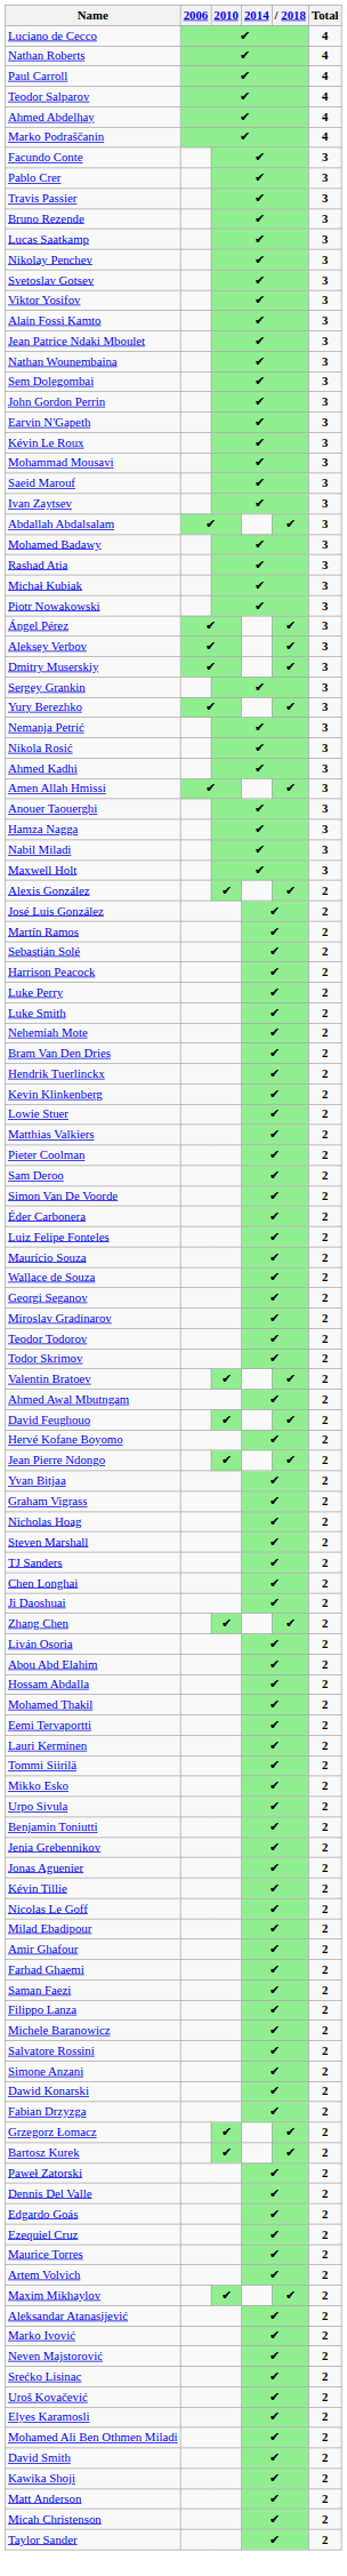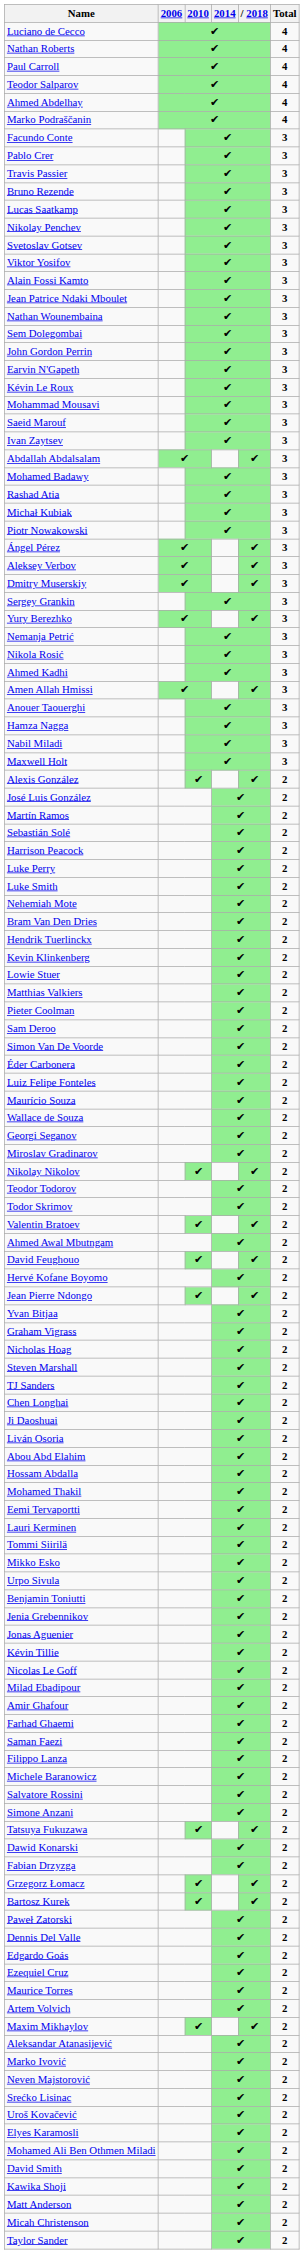 <table class="wikitable sortable" style="font-size: 90%;">
 <tr>
 <th>Name</th>
 <th> <a href='#'>2006</a></th>
 <th> <a href='#'>2010</a></th>
 <th> <a href='#'>2014</a></th>
 <th>/ <a href='#'>2018</a></th>
 <th>Total</th>
 </tr>
 <tr>
 <td> <a href='#'>Luciano de Cecco</a></td>
 <td colspan=4 style = "background:lightgreen; text-align:center;">✔</td>
 <td align="center"><strong>4</strong></td>
 </tr>
 <tr>
 <td> <a href='#'>Nathan Roberts</a></td>
 <td colspan=4 style = "background:lightgreen; text-align:center;">✔</td>
 <td align="center"><strong>4</strong></td>
 </tr>
 <tr>
 <td> <a href='#'>Paul Carroll</a></td>
 <td colspan=4 style = "background:lightgreen; text-align:center;">✔</td>
 <td align="center"><strong>4</strong></td>
 </tr>
 <tr>
 <td> <a href='#'>Teodor Salparov</a></td>
 <td colspan=4 style = "background:lightgreen; text-align:center;">✔</td>
 <td align="center"><strong>4</strong></td>
 </tr>
 <tr>
 <td> <a href='#'>Ahmed Abdelhay</a></td>
 <td colspan=4 style = "background:lightgreen; text-align:center;">✔</td>
 <td align="center"><strong>4</strong></td>
 </tr>
 <tr>
 <td> <a href='#'>Marko Podraščanin</a></td>
 <td colspan=4 style = "background:lightgreen; text-align:center;">✔</td>
 <td align="center"><strong>4</strong></td>
 </tr>
 <tr>
 <td> <a href='#'>Facundo Conte</a></td>
 <td></td>
 <td colspan=3 style = "background:lightgreen; text-align:center;">✔</td>
 <td align="center"><strong>3</strong></td>
 </tr>
 <tr>
 <td> <a href='#'>Pablo Crer</a></td>
 <td></td>
 <td colspan=3 style = "background:lightgreen; text-align:center;">✔</td>
 <td align="center"><strong>3</strong></td>
 </tr>
 <tr>
 <td> <a href='#'>Travis Passier</a></td>
 <td></td>
 <td colspan=3 style = "background:lightgreen; text-align:center;">✔</td>
 <td align="center"><strong>3</strong></td>
 </tr>
 <tr>
 <td> <a href='#'>Bruno Rezende</a></td>
 <td></td>
 <td colspan=3 style = "background:lightgreen; text-align:center;">✔</td>
 <td align="center"><strong>3</strong></td>
 </tr>
 <tr>
 <td> <a href='#'>Lucas Saatkamp</a></td>
 <td></td>
 <td colspan=3 style = "background:lightgreen; text-align:center;">✔</td>
 <td align="center"><strong>3</strong></td>
 </tr>
 <tr>
 <td> <a href='#'>Nikolay Penchev</a></td>
 <td></td>
 <td colspan=3 style = "background:lightgreen; text-align:center;">✔</td>
 <td align="center"><strong>3</strong></td>
 </tr>
 <tr>
 <td> <a href='#'>Svetoslav Gotsev</a></td>
 <td></td>
 <td colspan=3 style = "background:lightgreen; text-align:center;">✔</td>
 <td align="center"><strong>3</strong></td>
 </tr>
 <tr>
 <td> <a href='#'>Viktor Yosifov</a></td>
 <td></td>
 <td colspan=3 style = "background:lightgreen; text-align:center;">✔</td>
 <td align="center"><strong>3</strong></td>
 </tr>
 <tr>
 <td> <a href='#'>Alain Fossi Kamto</a></td>
 <td></td>
 <td colspan=3 style = "background:lightgreen; text-align:center;">✔</td>
 <td align="center"><strong>3</strong></td>
 </tr>
 <tr>
 <td> <a href='#'>Jean Patrice Ndaki Mboulet</a></td>
 <td></td>
 <td colspan=3 style = "background:lightgreen; text-align:center;">✔</td>
 <td align="center"><strong>3</strong></td>
 </tr>
 <tr>
 <td> <a href='#'>Nathan Wounembaina</a></td>
 <td></td>
 <td colspan=3 style = "background:lightgreen; text-align:center;">✔</td>
 <td align="center"><strong>3</strong></td>
 </tr>
 <tr>
 <td> <a href='#'>Sem Dolegombai</a></td>
 <td></td>
 <td colspan=3 style = "background:lightgreen; text-align:center;">✔</td>
 <td align="center"><strong>3</strong></td>
 </tr>
 <tr>
 <td> <a href='#'>John Gordon Perrin</a></td>
 <td></td>
 <td colspan=3 style = "background:lightgreen; text-align:center;">✔</td>
 <td align="center"><strong>3</strong></td>
 </tr>
 <tr>
 <td> <a href='#'>Earvin N'Gapeth</a></td>
 <td></td>
 <td colspan=3 style = "background:lightgreen; text-align:center;">✔</td>
 <td align="center"><strong>3</strong></td>
 </tr>
 <tr>
 <td> <a href='#'>Kévin Le Roux</a></td>
 <td></td>
 <td colspan=3 style = "background:lightgreen; text-align:center;">✔</td>
 <td align="center"><strong>3</strong></td>
 </tr>
 <tr>
 <td> <a href='#'>Mohammad Mousavi</a></td>
 <td></td>
 <td colspan=3 style = "background:lightgreen; text-align:center;">✔</td>
 <td align="center"><strong>3</strong></td>
 </tr>
 <tr>
 <td> <a href='#'>Saeid Marouf</a></td>
 <td></td>
 <td colspan=3 style = "background:lightgreen; text-align:center;">✔</td>
 <td align="center"><strong>3</strong></td>
 </tr>
 <tr>
 <td> <a href='#'>Ivan Zaytsev</a></td>
 <td></td>
 <td colspan=3 style = "background:lightgreen; text-align:center;">✔</td>
 <td align="center"><strong>3</strong></td>
 </tr>
 <tr>
 <td> <a href='#'>Abdallah Abdalsalam</a></td>
 <td colspan=2 style = "background:lightgreen; text-align:center;">✔</td>
 <td></td>
 <td style = "background:lightgreen; text-align:center;">✔</td>
 <td align="center"><strong>3</strong></td>
 </tr>
 <tr>
 <td> <a href='#'>Mohamed Badawy</a></td>
 <td></td>
 <td colspan=3 style = "background:lightgreen; text-align:center;">✔</td>
 <td align="center"><strong>3</strong></td>
 </tr>
 <tr>
 <td> <a href='#'>Rashad Atia</a></td>
 <td></td>
 <td colspan=3 style = "background:lightgreen; text-align:center;">✔</td>
 <td align="center"><strong>3</strong></td>
 </tr>
 <tr>
 <td> <a href='#'>Michał Kubiak</a></td>
 <td></td>
 <td colspan=3 style = "background:lightgreen; text-align:center;">✔</td>
 <td align="center"><strong>3</strong></td>
 </tr>
 <tr>
 <td> <a href='#'>Piotr Nowakowski</a></td>
 <td></td>
 <td colspan=3 style = "background:lightgreen; text-align:center;">✔</td>
 <td align="center"><strong>3</strong></td>
 </tr>
 <tr>
 <td> <a href='#'>Ángel Pérez</a></td>
 <td colspan=2 style = "background:lightgreen; text-align:center;">✔</td>
 <td></td>
 <td style = "background:lightgreen; text-align:center;">✔</td>
 <td align="center"><strong>3</strong></td>
 </tr>
 <tr>
 <td> <a href='#'>Aleksey Verbov</a></td>
 <td colspan=2 style = "background:lightgreen; text-align:center;">✔</td>
 <td></td>
 <td style = "background:lightgreen; text-align:center;">✔</td>
 <td align="center"><strong>3</strong></td>
 </tr>
 <tr>
 <td> <a href='#'>Dmitry Muserskiy</a></td>
 <td colspan=2 style = "background:lightgreen; text-align:center;">✔</td>
 <td></td>
 <td style = "background:lightgreen; text-align:center;">✔</td>
 <td align="center"><strong>3</strong></td>
 </tr>
 <tr>
 <td> <a href='#'>Sergey Grankin</a></td>
 <td></td>
 <td colspan=3 style = "background:lightgreen; text-align:center;">✔</td>
 <td align="center"><strong>3</strong></td>
 </tr>
 <tr>
 <td> <a href='#'>Yury Berezhko</a></td>
 <td colspan=2 style = "background:lightgreen; text-align:center;">✔</td>
 <td></td>
 <td style = "background:lightgreen; text-align:center;">✔</td>
 <td align="center"><strong>3</strong></td>
 </tr>
 <tr>
 <td> <a href='#'>Nemanja Petrić</a></td>
 <td></td>
 <td colspan=3 style = "background:lightgreen; text-align:center;">✔</td>
 <td align="center"><strong>3</strong></td>
 </tr>
 <tr>
 <td> <a href='#'>Nikola Rosić</a></td>
 <td></td>
 <td colspan=3 style = "background:lightgreen; text-align:center;">✔</td>
 <td align="center"><strong>3</strong></td>
 </tr>
 <tr>
 <td> <a href='#'>Ahmed Kadhi</a></td>
 <td></td>
 <td colspan=3 style = "background:lightgreen; text-align:center;">✔</td>
 <td align="center"><strong>3</strong></td>
 </tr>
 <tr>
 <td> <a href='#'>Amen Allah Hmissi</a></td>
 <td colspan=2 style = "background:lightgreen; text-align:center;">✔</td>
 <td></td>
 <td style = "background:lightgreen; text-align:center;">✔</td>
 <td align="center"><strong>3</strong></td>
 </tr>
 <tr>
 <td> <a href='#'>Anouer Taouerghi</a></td>
 <td></td>
 <td colspan=3 style = "background:lightgreen; text-align:center;">✔</td>
 <td align="center"><strong>3</strong></td>
 </tr>
 <tr>
 <td> <a href='#'>Hamza Nagga</a></td>
 <td></td>
 <td colspan=3 style = "background:lightgreen; text-align:center;">✔</td>
 <td align="center"><strong>3</strong></td>
 </tr>
 <tr>
 <td> <a href='#'>Nabil Miladi</a></td>
 <td></td>
 <td colspan=3 style = "background:lightgreen; text-align:center;">✔</td>
 <td align="center"><strong>3</strong></td>
 </tr>
 <tr>
 <td> <a href='#'>Maxwell Holt</a></td>
 <td></td>
 <td colspan=3 style = "background:lightgreen; text-align:center;">✔</td>
 <td align="center"><strong>3</strong></td>
 </tr>
 <tr>
 <td> <a href='#'>Alexis González</a></td>
 <td></td>
 <td style = "background:lightgreen; text-align:center;">✔</td>
 <td></td>
 <td style = "background:lightgreen; text-align:center;">✔</td>
 <td align="center"><strong>2</strong></td>
 </tr>
 <tr>
 <td> <a href='#'>José Luis González</a></td>
 <td colspan=2></td>
 <td colspan=2 style = "background:lightgreen; text-align:center;">✔</td>
 <td align="center"><strong>2</strong></td>
 </tr>
 <tr>
 <td> <a href='#'>Martín Ramos</a></td>
 <td colspan=2></td>
 <td colspan=2 style = "background:lightgreen; text-align:center;">✔</td>
 <td align="center"><strong>2</strong></td>
 </tr>
 <tr>
 <td> <a href='#'>Sebastián Solé</a></td>
 <td colspan=2></td>
 <td colspan=2 style = "background:lightgreen; text-align:center;">✔</td>
 <td align="center"><strong>2</strong></td>
 </tr>
 <tr>
 <td> <a href='#'>Harrison Peacock</a></td>
 <td colspan=2></td>
 <td colspan=2 style = "background:lightgreen; text-align:center;">✔</td>
 <td align="center"><strong>2</strong></td>
 </tr>
 <tr>
 <td> <a href='#'>Luke Perry</a></td>
 <td colspan=2></td>
 <td colspan=2 style = "background:lightgreen; text-align:center;">✔</td>
 <td align="center"><strong>2</strong></td>
 </tr>
 <tr>
 <td> <a href='#'>Luke Smith</a></td>
 <td colspan=2></td>
 <td colspan=2 style = "background:lightgreen; text-align:center;">✔</td>
 <td align="center"><strong>2</strong></td>
 </tr>
 <tr>
 <td> <a href='#'>Nehemiah Mote</a></td>
 <td colspan=2></td>
 <td colspan=2 style = "background:lightgreen; text-align:center;">✔</td>
 <td align="center"><strong>2</strong></td>
 </tr>
 <tr>
 <td> <a href='#'>Bram Van Den Dries</a></td>
 <td colspan=2></td>
 <td colspan=2 style = "background:lightgreen; text-align:center;">✔</td>
 <td align="center"><strong>2</strong></td>
 </tr>
 <tr>
 <td> <a href='#'>Hendrik Tuerlinckx</a></td>
 <td colspan=2></td>
 <td colspan=2 style = "background:lightgreen; text-align:center;">✔</td>
 <td align="center"><strong>2</strong></td>
 </tr>
 <tr>
 <td> <a href='#'>Kevin Klinkenberg</a></td>
 <td colspan=2></td>
 <td colspan=2 style = "background:lightgreen; text-align:center;">✔</td>
 <td align="center"><strong>2</strong></td>
 </tr>
 <tr>
 <td> <a href='#'>Lowie Stuer</a></td>
 <td colspan=2></td>
 <td colspan=2 style = "background:lightgreen; text-align:center;">✔</td>
 <td align="center"><strong>2</strong></td>
 </tr>
 <tr>
 <td> <a href='#'>Matthias Valkiers</a></td>
 <td colspan=2></td>
 <td colspan=2 style = "background:lightgreen; text-align:center;">✔</td>
 <td align="center"><strong>2</strong></td>
 </tr>
 <tr>
 <td> <a href='#'>Pieter Coolman</a></td>
 <td colspan=2></td>
 <td colspan=2 style = "background:lightgreen; text-align:center;">✔</td>
 <td align="center"><strong>2</strong></td>
 </tr>
 <tr>
 <td> <a href='#'>Sam Deroo</a></td>
 <td colspan=2></td>
 <td colspan=2 style = "background:lightgreen; text-align:center;">✔</td>
 <td align="center"><strong>2</strong></td>
 </tr>
 <tr>
 <td> <a href='#'>Simon Van De Voorde</a></td>
 <td colspan=2></td>
 <td colspan=2 style = "background:lightgreen; text-align:center;">✔</td>
 <td align="center"><strong>2</strong></td>
 </tr>
 <tr>
 <td> <a href='#'>Éder Carbonera</a></td>
 <td colspan=2></td>
 <td colspan=2 style = "background:lightgreen; text-align:center;">✔</td>
 <td align="center"><strong>2</strong></td>
 </tr>
 <tr>
 <td> <a href='#'>Luiz Felipe Fonteles</a></td>
 <td colspan=2></td>
 <td colspan=2 style = "background:lightgreen; text-align:center;">✔</td>
 <td align="center"><strong>2</strong></td>
 </tr>
 <tr>
 <td> <a href='#'>Maurício Souza</a></td>
 <td colspan=2></td>
 <td colspan=2 style = "background:lightgreen; text-align:center;">✔</td>
 <td align="center"><strong>2</strong></td>
 </tr>
 <tr>
 <td> <a href='#'>Wallace de Souza</a></td>
 <td colspan=2></td>
 <td colspan=2 style = "background:lightgreen; text-align:center;">✔</td>
 <td align="center"><strong>2</strong></td>
 </tr>
 <tr>
 <td> <a href='#'>Georgi Seganov</a></td>
 <td colspan=2></td>
 <td colspan=2 style = "background:lightgreen; text-align:center;">✔</td>
 <td align="center"><strong>2</strong></td>
 </tr>
 <tr>
 <td> <a href='#'>Miroslav Gradinarov</a></td>
 <td colspan=2></td>
 <td colspan=2 style = "background:lightgreen; text-align:center;">✔</td>
 <td align="center"><strong>2</strong></td>
 </tr>
 <tr>
+<td> <a href='#'>Nikolay Nikolov</a></td>
+<td></td>
+<td style = "background:lightgreen; text-align:center;">✔</td>
+<td></td>
+<td style = "background:lightgreen; text-align:center;">✔</td>
+<td align="center"><strong>2</strong></td>
+</tr>
+<tr>
 <td> <a href='#'>Teodor Todorov</a></td>
 <td colspan=2></td>
 <td colspan=2 style = "background:lightgreen; text-align:center;">✔</td>
 <td align="center"><strong>2</strong></td>
 </tr>
 <tr>
 <td> <a href='#'>Todor Skrimov</a></td>
 <td colspan=2></td>
 <td colspan=2 style = "background:lightgreen; text-align:center;">✔</td>
 <td align="center"><strong>2</strong></td>
 </tr>
 <tr>
 <td> <a href='#'>Valentin Bratoev</a></td>
 <td></td>
 <td style = "background:lightgreen; text-align:center;">✔</td>
 <td></td>
 <td style = "background:lightgreen; text-align:center;">✔</td>
 <td align="center"><strong>2</strong></td>
 </tr>
 <tr>
 <td> <a href='#'>Ahmed Awal Mbutngam</a></td>
 <td colspan=2></td>
 <td colspan=2 style = "background:lightgreen; text-align:center;">✔</td>
 <td align="center"><strong>2</strong></td>
 </tr>
 <tr>
 <td> <a href='#'>David Feughouo</a></td>
 <td></td>
 <td style = "background:lightgreen; text-align:center;">✔</td>
 <td></td>
 <td style = "background:lightgreen; text-align:center;">✔</td>
 <td align="center"><strong>2</strong></td>
 </tr>
 <tr>
 <td> <a href='#'>Hervé Kofane Boyomo</a></td>
 <td colspan=2></td>
 <td colspan=2 style = "background:lightgreen; text-align:center;">✔</td>
 <td align="center"><strong>2</strong></td>
 </tr>
 <tr>
 <td> <a href='#'>Jean Pierre Ndongo</a></td>
 <td></td>
 <td style = "background:lightgreen; text-align:center;">✔</td>
 <td></td>
 <td style = "background:lightgreen; text-align:center;">✔</td>
 <td align="center"><strong>2</strong></td>
 </tr>
 <tr>
 <td> <a href='#'>Yvan Bitjaa</a></td>
 <td colspan=2></td>
 <td colspan=2 style = "background:lightgreen; text-align:center;">✔</td>
 <td align="center"><strong>2</strong></td>
 </tr>
 <tr>
 <td> <a href='#'>Graham Vigrass</a></td>
 <td colspan=2></td>
 <td colspan=2 style = "background:lightgreen; text-align:center;">✔</td>
 <td align="center"><strong>2</strong></td>
 </tr>
 <tr>
 <td> <a href='#'>Nicholas Hoag</a></td>
 <td colspan=2></td>
 <td colspan=2 style = "background:lightgreen; text-align:center;">✔</td>
 <td align="center"><strong>2</strong></td>
 </tr>
 <tr>
 <td> <a href='#'>Steven Marshall</a></td>
 <td colspan=2></td>
 <td colspan=2 style = "background:lightgreen; text-align:center;">✔</td>
 <td align="center"><strong>2</strong></td>
 </tr>
 <tr>
 <td> <a href='#'>TJ Sanders</a></td>
 <td colspan=2></td>
 <td colspan=2 style = "background:lightgreen; text-align:center;">✔</td>
 <td align="center"><strong>2</strong></td>
 </tr>
 <tr>
 <td> <a href='#'>Chen Longhai</a></td>
 <td colspan=2></td>
 <td colspan=2 style = "background:lightgreen; text-align:center;">✔</td>
 <td align="center"><strong>2</strong></td>
 </tr>
 <tr>
 <td> <a href='#'>Ji Daoshuai</a></td>
 <td colspan=2></td>
 <td colspan=2 style = "background:lightgreen; text-align:center;">✔</td>
-<td align="center"><strong>2</strong></td>
-</tr>
-<tr>
-<td> <a href='#'>Zhang Chen</a></td>
-<td></td>
-<td style = "background:lightgreen; text-align:center;">✔</td>
-<td></td>
-<td style = "background:lightgreen; text-align:center;">✔</td>
 <td align="center"><strong>2</strong></td>
 </tr>
 <tr>
 <td> <a href='#'>Liván Osoria</a></td>
 <td colspan=2></td>
 <td colspan=2 style = "background:lightgreen; text-align:center;">✔</td>
 <td align="center"><strong>2</strong></td>
 </tr>
 <tr>
 <td> <a href='#'>Abou Abd Elahim</a></td>
 <td colspan=2></td>
 <td colspan=2 style = "background:lightgreen; text-align:center;">✔</td>
 <td align="center"><strong>2</strong></td>
 </tr>
 <tr>
 <td> <a href='#'>Hossam Abdalla</a></td>
 <td colspan=2></td>
 <td colspan=2 style = "background:lightgreen; text-align:center;">✔</td>
 <td align="center"><strong>2</strong></td>
 </tr>
 <tr>
 <td> <a href='#'>Mohamed Thakil</a></td>
 <td colspan=2></td>
 <td colspan=2 style = "background:lightgreen; text-align:center;">✔</td>
 <td align="center"><strong>2</strong></td>
 </tr>
 <tr>
 <td> <a href='#'>Eemi Tervaportti</a></td>
 <td colspan=2></td>
 <td colspan=2 style = "background:lightgreen; text-align:center;">✔</td>
 <td align="center"><strong>2</strong></td>
 </tr>
 <tr>
 <td> <a href='#'>Lauri Kerminen</a></td>
 <td colspan=2></td>
 <td colspan=2 style = "background:lightgreen; text-align:center;">✔</td>
 <td align="center"><strong>2</strong></td>
 </tr>
 <tr>
 <td> <a href='#'>Tommi Siirilä</a></td>
 <td colspan=2></td>
 <td colspan=2 style = "background:lightgreen; text-align:center;">✔</td>
 <td align="center"><strong>2</strong></td>
 </tr>
 <tr>
 <td> <a href='#'>Mikko Esko</a></td>
 <td colspan=2></td>
 <td colspan=2 style = "background:lightgreen; text-align:center;">✔</td>
 <td align="center"><strong>2</strong></td>
 </tr>
 <tr>
 <td> <a href='#'>Urpo Sivula</a></td>
 <td colspan=2></td>
 <td colspan=2 style = "background:lightgreen; text-align:center;">✔</td>
 <td align="center"><strong>2</strong></td>
 </tr>
 <tr>
 <td> <a href='#'>Benjamin Toniutti</a></td>
 <td colspan=2></td>
 <td colspan=2 style = "background:lightgreen; text-align:center;">✔</td>
 <td align="center"><strong>2</strong></td>
 </tr>
 <tr>
 <td> <a href='#'>Jenia Grebennikov</a></td>
 <td colspan=2></td>
 <td colspan=2 style = "background:lightgreen; text-align:center;">✔</td>
 <td align="center"><strong>2</strong></td>
 </tr>
 <tr>
 <td> <a href='#'>Jonas Aguenier</a></td>
 <td colspan=2></td>
 <td colspan=2 style = "background:lightgreen; text-align:center;">✔</td>
 <td align="center"><strong>2</strong></td>
 </tr>
 <tr>
 <td> <a href='#'>Kévin Tillie</a></td>
 <td colspan=2></td>
 <td colspan=2 style = "background:lightgreen; text-align:center;">✔</td>
 <td align="center"><strong>2</strong></td>
 </tr>
 <tr>
 <td> <a href='#'>Nicolas Le Goff</a></td>
 <td colspan=2></td>
 <td colspan=2 style = "background:lightgreen; text-align:center;">✔</td>
 <td align="center"><strong>2</strong></td>
 </tr>
 <tr>
 <td> <a href='#'>Milad Ebadipour</a></td>
 <td colspan=2></td>
 <td colspan=2 style = "background:lightgreen; text-align:center;">✔</td>
 <td align="center"><strong>2</strong></td>
 </tr>
 <tr>
 <td> <a href='#'>Amir Ghafour</a></td>
 <td colspan=2></td>
 <td colspan=2 style = "background:lightgreen; text-align:center;">✔</td>
 <td align="center"><strong>2</strong></td>
 </tr>
 <tr>
 <td> <a href='#'>Farhad Ghaemi</a></td>
 <td colspan=2></td>
 <td colspan=2 style = "background:lightgreen; text-align:center;">✔</td>
 <td align="center"><strong>2</strong></td>
 </tr>
 <tr>
 <td> <a href='#'>Saman Faezi</a></td>
 <td colspan=2></td>
 <td colspan=2 style = "background:lightgreen; text-align:center;">✔</td>
 <td align="center"><strong>2</strong></td>
 </tr>
 <tr>
 <td> <a href='#'>Filippo Lanza</a></td>
 <td colspan=2></td>
 <td colspan=2 style = "background:lightgreen; text-align:center;">✔</td>
 <td align="center"><strong>2</strong></td>
 </tr>
 <tr>
 <td> <a href='#'>Michele Baranowicz</a></td>
 <td colspan=2></td>
 <td colspan=2 style = "background:lightgreen; text-align:center;">✔</td>
 <td align="center"><strong>2</strong></td>
 </tr>
 <tr>
 <td> <a href='#'>Salvatore Rossini</a></td>
 <td colspan=2></td>
 <td colspan=2 style = "background:lightgreen; text-align:center;">✔</td>
 <td align="center"><strong>2</strong></td>
 </tr>
 <tr>
 <td> <a href='#'>Simone Anzani</a></td>
 <td colspan=2></td>
 <td colspan=2 style = "background:lightgreen; text-align:center;">✔</td>
+<td align="center"><strong>2</strong></td>
+</tr>
+<tr>
+<td> <a href='#'>Tatsuya Fukuzawa</a></td>
+<td></td>
+<td style = "background:lightgreen; text-align:center;">✔</td>
+<td></td>
+<td style = "background:lightgreen; text-align:center;">✔</td>
 <td align="center"><strong>2</strong></td>
 </tr>
 <tr>
 <td> <a href='#'>Dawid Konarski</a></td>
 <td colspan=2></td>
 <td colspan=2 style = "background:lightgreen; text-align:center;">✔</td>
 <td align="center"><strong>2</strong></td>
 </tr>
 <tr>
 <td> <a href='#'>Fabian Drzyzga</a></td>
 <td colspan=2></td>
 <td colspan=2 style = "background:lightgreen; text-align:center;">✔</td>
 <td align="center"><strong>2</strong></td>
 </tr>
 <tr>
 <td> <a href='#'>Grzegorz Łomacz</a></td>
 <td></td>
 <td style = "background:lightgreen; text-align:center;">✔</td>
 <td></td>
 <td style = "background:lightgreen; text-align:center;">✔</td>
 <td align="center"><strong>2</strong></td>
 </tr>
 <tr>
 <td> <a href='#'>Bartosz Kurek</a></td>
 <td></td>
 <td style = "background:lightgreen; text-align:center;">✔</td>
 <td></td>
 <td style = "background:lightgreen; text-align:center;">✔</td>
 <td align="center"><strong>2</strong></td>
 </tr>
 <tr>
 <td> <a href='#'>Paweł Zatorski</a></td>
 <td colspan=2></td>
 <td colspan=2 style = "background:lightgreen; text-align:center;">✔</td>
 <td align="center"><strong>2</strong></td>
 </tr>
 <tr>
 <td> <a href='#'>Dennis Del Valle</a></td>
 <td colspan=2></td>
 <td colspan=2 style = "background:lightgreen; text-align:center;">✔</td>
 <td align="center"><strong>2</strong></td>
 </tr>
 <tr>
 <td> <a href='#'>Edgardo Goás</a></td>
 <td colspan=2></td>
 <td colspan=2 style = "background:lightgreen; text-align:center;">✔</td>
 <td align="center"><strong>2</strong></td>
 </tr>
 <tr>
 <td> <a href='#'>Ezequiel Cruz</a></td>
 <td colspan=2></td>
 <td colspan=2 style = "background:lightgreen; text-align:center;">✔</td>
 <td align="center"><strong>2</strong></td>
 </tr>
 <tr>
 <td> <a href='#'>Maurice Torres</a></td>
 <td colspan=2></td>
 <td colspan=2 style = "background:lightgreen; text-align:center;">✔</td>
 <td align="center"><strong>2</strong></td>
 </tr>
 <tr>
 <td> <a href='#'>Artem Volvich</a></td>
 <td colspan=2></td>
 <td colspan=2 style = "background:lightgreen; text-align:center;">✔</td>
 <td align="center"><strong>2</strong></td>
 </tr>
 <tr>
 <td> <a href='#'>Maxim Mikhaylov</a></td>
 <td></td>
 <td style = "background:lightgreen; text-align:center;">✔</td>
 <td></td>
 <td style = "background:lightgreen; text-align:center;">✔</td>
 <td align="center"><strong>2</strong></td>
 </tr>
 <tr>
 <td> <a href='#'>Aleksandar Atanasijević</a></td>
 <td colspan=2></td>
 <td colspan=2 style = "background:lightgreen; text-align:center;">✔</td>
 <td align="center"><strong>2</strong></td>
 </tr>
 <tr>
 <td> <a href='#'>Marko Ivović</a></td>
 <td colspan=2></td>
 <td colspan=2 style = "background:lightgreen; text-align:center;">✔</td>
 <td align="center"><strong>2</strong></td>
 </tr>
 <tr>
 <td> <a href='#'>Neven Majstorović</a></td>
 <td colspan=2></td>
 <td colspan=2 style = "background:lightgreen; text-align:center;">✔</td>
 <td align="center"><strong>2</strong></td>
 </tr>
 <tr>
 <td> <a href='#'>Srećko Lisinac</a></td>
 <td colspan=2></td>
 <td colspan=2 style = "background:lightgreen; text-align:center;">✔</td>
 <td align="center"><strong>2</strong></td>
 </tr>
 <tr>
 <td> <a href='#'>Uroš Kovačević</a></td>
 <td colspan=2></td>
 <td colspan=2 style = "background:lightgreen; text-align:center;">✔</td>
 <td align="center"><strong>2</strong></td>
 </tr>
 <tr>
 <td> <a href='#'>Elyes Karamosli</a></td>
 <td colspan=2></td>
 <td colspan=2 style = "background:lightgreen; text-align:center;">✔</td>
 <td align="center"><strong>2</strong></td>
 </tr>
 <tr>
 <td> <a href='#'>Mohamed Ali Ben Othmen Miladi</a></td>
 <td colspan=2></td>
 <td colspan=2 style = "background:lightgreen; text-align:center;">✔</td>
 <td align="center"><strong>2</strong></td>
 </tr>
 <tr>
 <td> <a href='#'>David Smith</a></td>
 <td colspan=2></td>
 <td colspan=2 style = "background:lightgreen; text-align:center;">✔</td>
 <td align="center"><strong>2</strong></td>
 </tr>
 <tr>
 <td> <a href='#'>Kawika Shoji</a></td>
 <td colspan=2></td>
 <td colspan=2 style = "background:lightgreen; text-align:center;">✔</td>
 <td align="center"><strong>2</strong></td>
 </tr>
 <tr>
 <td> <a href='#'>Matt Anderson</a></td>
 <td colspan=2></td>
 <td colspan=2 style = "background:lightgreen; text-align:center;">✔</td>
 <td align="center"><strong>2</strong></td>
 </tr>
 <tr>
 <td> <a href='#'>Micah Christenson</a></td>
 <td colspan=2></td>
 <td colspan=2 style = "background:lightgreen; text-align:center;">✔</td>
 <td align="center"><strong>2</strong></td>
 </tr>
 <tr>
 <td> <a href='#'>Taylor Sander</a></td>
 <td colspan=2></td>
 <td colspan=2 style = "background:lightgreen; text-align:center;">✔</td>
 <td align="center"><strong>2</strong></td>
 </tr>
 </table>
